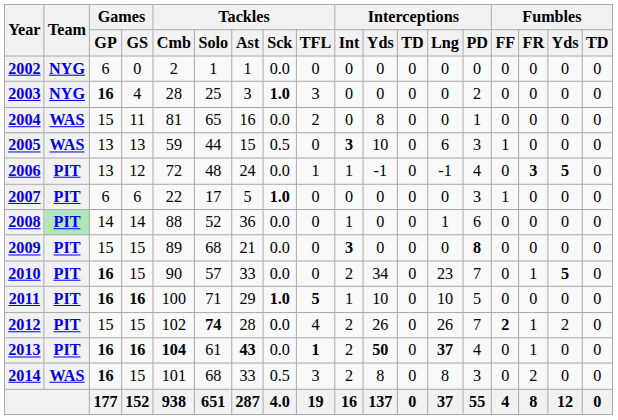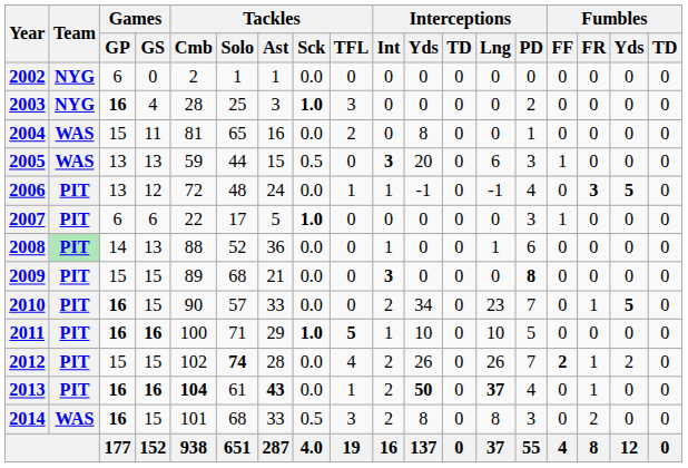 <table class="wikitable" style="text-align:center">
 <tr>
 <th rowspan="2">Year</th>
 <th rowspan="2">Team</th>
 <th colspan="2">Games</th>
 <th colspan="5">Tackles</th>
 <th colspan="5">Interceptions</th>
 <th colspan="4">Fumbles</th>
 </tr>
 <tr>
 <th>GP</th>
 <th>GS</th>
 <th>Cmb</th>
 <th>Solo</th>
 <th>Ast</th>
 <th>Sck</th>
 <th>TFL</th>
 <th>Int</th>
 <th>Yds</th>
 <th>TD</th>
 <th>Lng</th>
 <th>PD</th>
 <th>FF</th>
 <th>FR</th>
 <th>Yds</th>
 <th>TD</th>
 </tr>
 <tr>
 <th><a href='#'>2002</a></th>
 <th><a href='#'>NYG</a></th>
 <td>6</td>
 <td>0</td>
 <td>2</td>
 <td>1</td>
 <td>1</td>
 <td>0.0</td>
 <td>0</td>
 <td>0</td>
 <td>0</td>
 <td>0</td>
 <td>0</td>
 <td>0</td>
 <td>0</td>
 <td>0</td>
 <td>0</td>
 <td>0</td>
 </tr>
 <tr>
 <th><a href='#'>2003</a></th>
 <th><a href='#'>NYG</a></th>
 <td><strong>16</strong></td>
 <td>4</td>
 <td>28</td>
 <td>25</td>
 <td>3</td>
 <td><strong>1.0</strong></td>
 <td>3</td>
 <td>0</td>
 <td>0</td>
 <td>0</td>
 <td>0</td>
 <td>2</td>
 <td>0</td>
 <td>0</td>
 <td>0</td>
 <td>0</td>
 </tr>
 <tr>
 <th><a href='#'>2004</a></th>
 <th><a href='#'>WAS</a></th>
 <td>15</td>
 <td>11</td>
 <td>81</td>
 <td>65</td>
 <td>16</td>
 <td>0.0</td>
 <td>2</td>
 <td>0</td>
 <td>8</td>
 <td>0</td>
 <td>0</td>
 <td>1</td>
 <td>0</td>
 <td>0</td>
 <td>0</td>
 <td>0</td>
 </tr>
 <tr>
 <th><a href='#'>2005</a></th>
 <th><a href='#'>WAS</a></th>
 <td>13</td>
 <td>13</td>
 <td>59</td>
 <td>44</td>
 <td>15</td>
 <td>0.5</td>
 <td>0</td>
 <td><strong>3</strong></td>
-<td>10</td>
+<td>20</td>
 <td>0</td>
 <td>6</td>
 <td>3</td>
 <td>1</td>
 <td>0</td>
 <td>0</td>
 <td>0</td>
 </tr>
 <tr>
 <th><a href='#'>2006</a></th>
 <th><a href='#'>PIT</a></th>
 <td>13</td>
 <td>12</td>
 <td>72</td>
 <td>48</td>
 <td>24</td>
 <td>0.0</td>
 <td>1</td>
 <td>1</td>
 <td>-1</td>
 <td>0</td>
 <td>-1</td>
 <td>4</td>
 <td>0</td>
 <td><strong>3</strong></td>
 <td><strong>5</strong></td>
 <td>0</td>
 </tr>
 <tr>
 <th><a href='#'>2007</a></th>
 <th><a href='#'>PIT</a></th>
 <td>6</td>
 <td>6</td>
 <td>22</td>
 <td>17</td>
 <td>5</td>
 <td><strong>1.0</strong></td>
 <td>0</td>
 <td>0</td>
 <td>0</td>
 <td>0</td>
 <td>0</td>
 <td>3</td>
 <td>1</td>
 <td>0</td>
 <td>0</td>
 <td>0</td>
 </tr>
 <tr>
 <th><a href='#'>2008</a></th>
 <th style="background:#afe6ba"><a href='#'>PIT</a></th>
 <td>14</td>
-<td>14</td>
+<td>13</td>
 <td>88</td>
 <td>52</td>
 <td>36</td>
 <td>0.0</td>
 <td>0</td>
 <td>1</td>
 <td>0</td>
 <td>0</td>
 <td>1</td>
 <td>6</td>
 <td>0</td>
 <td>0</td>
 <td>0</td>
 <td>0</td>
 </tr>
 <tr>
 <th><a href='#'>2009</a></th>
 <th><a href='#'>PIT</a></th>
 <td>15</td>
 <td>15</td>
 <td>89</td>
 <td>68</td>
 <td>21</td>
 <td>0.0</td>
 <td>0</td>
 <td><strong>3</strong></td>
 <td>0</td>
 <td>0</td>
 <td>0</td>
 <td><strong>8</strong></td>
 <td>0</td>
 <td>0</td>
 <td>0</td>
 <td>0</td>
 </tr>
 <tr>
 <th><a href='#'>2010</a></th>
 <th><a href='#'>PIT</a></th>
 <td><strong>16</strong></td>
 <td>15</td>
 <td>90</td>
 <td>57</td>
 <td>33</td>
 <td>0.0</td>
 <td>0</td>
 <td>2</td>
 <td>34</td>
 <td>0</td>
 <td>23</td>
 <td>7</td>
 <td>0</td>
 <td>1</td>
 <td><strong>5</strong></td>
 <td>0</td>
 </tr>
 <tr>
 <th><a href='#'>2011</a></th>
 <th><a href='#'>PIT</a></th>
 <td><strong>16</strong></td>
 <td><strong>16</strong></td>
 <td>100</td>
 <td>71</td>
 <td>29</td>
 <td><strong>1.0</strong></td>
 <td><strong>5</strong></td>
 <td>1</td>
 <td>10</td>
 <td>0</td>
 <td>10</td>
 <td>5</td>
 <td>0</td>
 <td>0</td>
 <td>0</td>
 <td>0</td>
 </tr>
 <tr>
 <th><a href='#'>2012</a></th>
 <th><a href='#'>PIT</a></th>
 <td>15</td>
 <td>15</td>
 <td>102</td>
 <td><strong>74</strong></td>
 <td>28</td>
 <td>0.0</td>
 <td>4</td>
 <td>2</td>
 <td>26</td>
 <td>0</td>
 <td>26</td>
 <td>7</td>
 <td><strong>2</strong></td>
 <td>1</td>
 <td>2</td>
 <td>0</td>
 </tr>
 <tr>
 <th><a href='#'>2013</a></th>
 <th><a href='#'>PIT</a></th>
 <td><strong>16</strong></td>
 <td><strong>16</strong></td>
 <td><strong>104</strong></td>
 <td>61</td>
 <td><strong>43</strong></td>
 <td>0.0</td>
-<td><strong>1</strong></td>
+<td>1</td>
 <td>2</td>
 <td><strong>50</strong></td>
 <td>0</td>
 <td><strong>37</strong></td>
 <td>4</td>
 <td>0</td>
 <td>1</td>
 <td>0</td>
 <td>0</td>
 </tr>
 <tr>
 <th><a href='#'>2014</a></th>
 <th><a href='#'>WAS</a></th>
 <td><strong>16</strong></td>
 <td>15</td>
 <td>101</td>
 <td>68</td>
 <td>33</td>
 <td>0.5</td>
 <td>3</td>
 <td>2</td>
 <td>8</td>
 <td>0</td>
 <td>8</td>
 <td>3</td>
 <td>0</td>
 <td>2</td>
 <td>0</td>
 <td>0</td>
 </tr>
 <tr>
 <th colspan="2"></th>
 <th>177</th>
 <th>152</th>
 <th>938</th>
 <th>651</th>
 <th>287</th>
 <th>4.0</th>
 <th>19</th>
 <th>16</th>
 <th>137</th>
 <th>0</th>
 <th>37</th>
 <th>55</th>
 <th>4</th>
 <th>8</th>
 <th>12</th>
 <th>0</th>
 </tr>
 </table>
